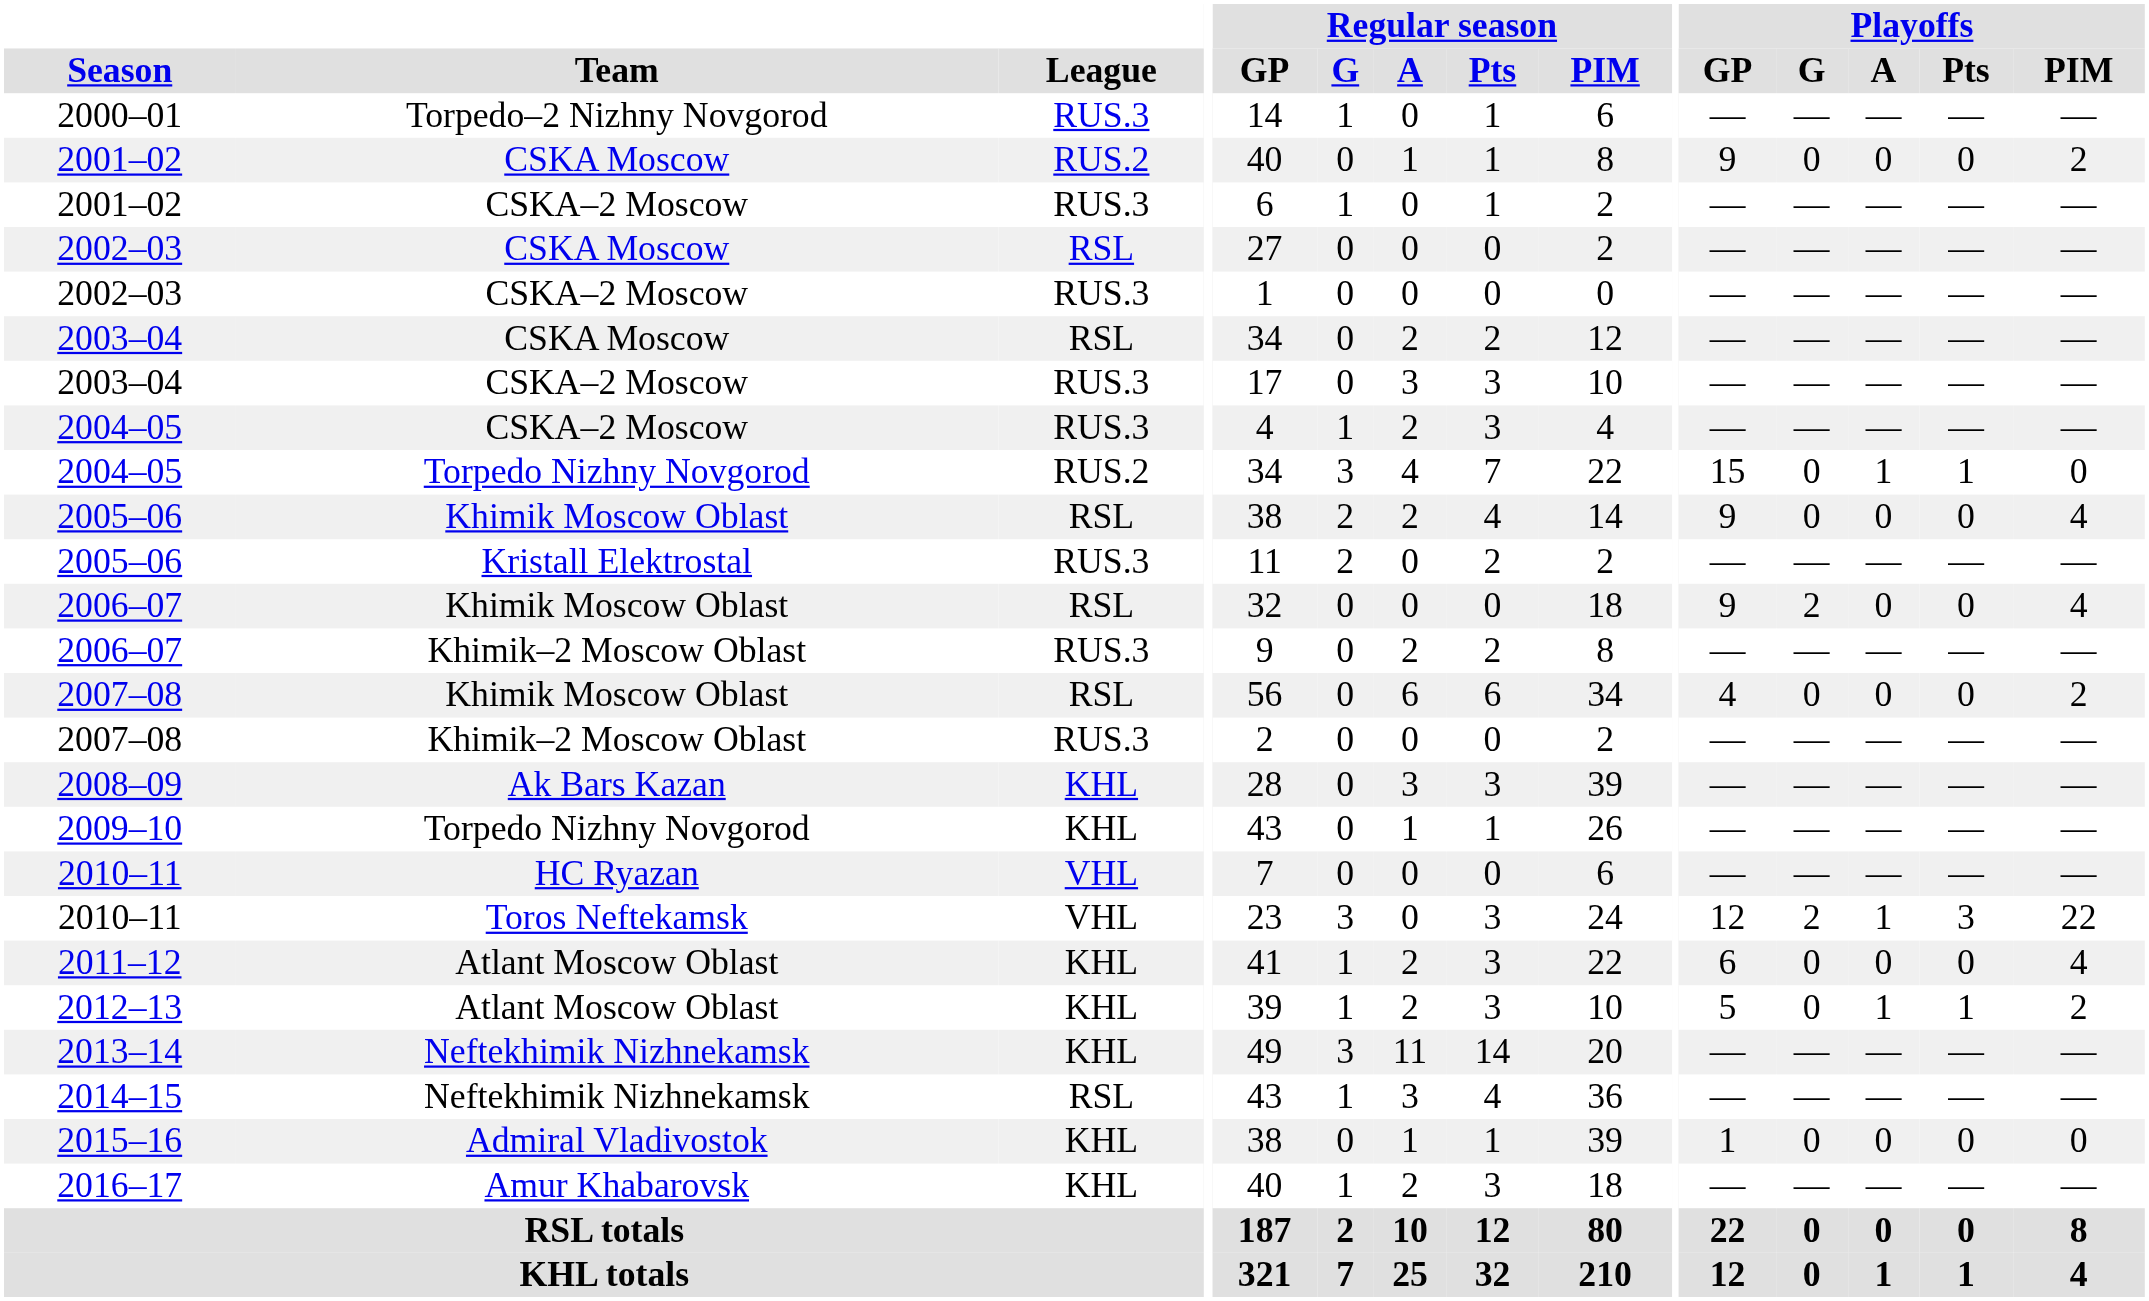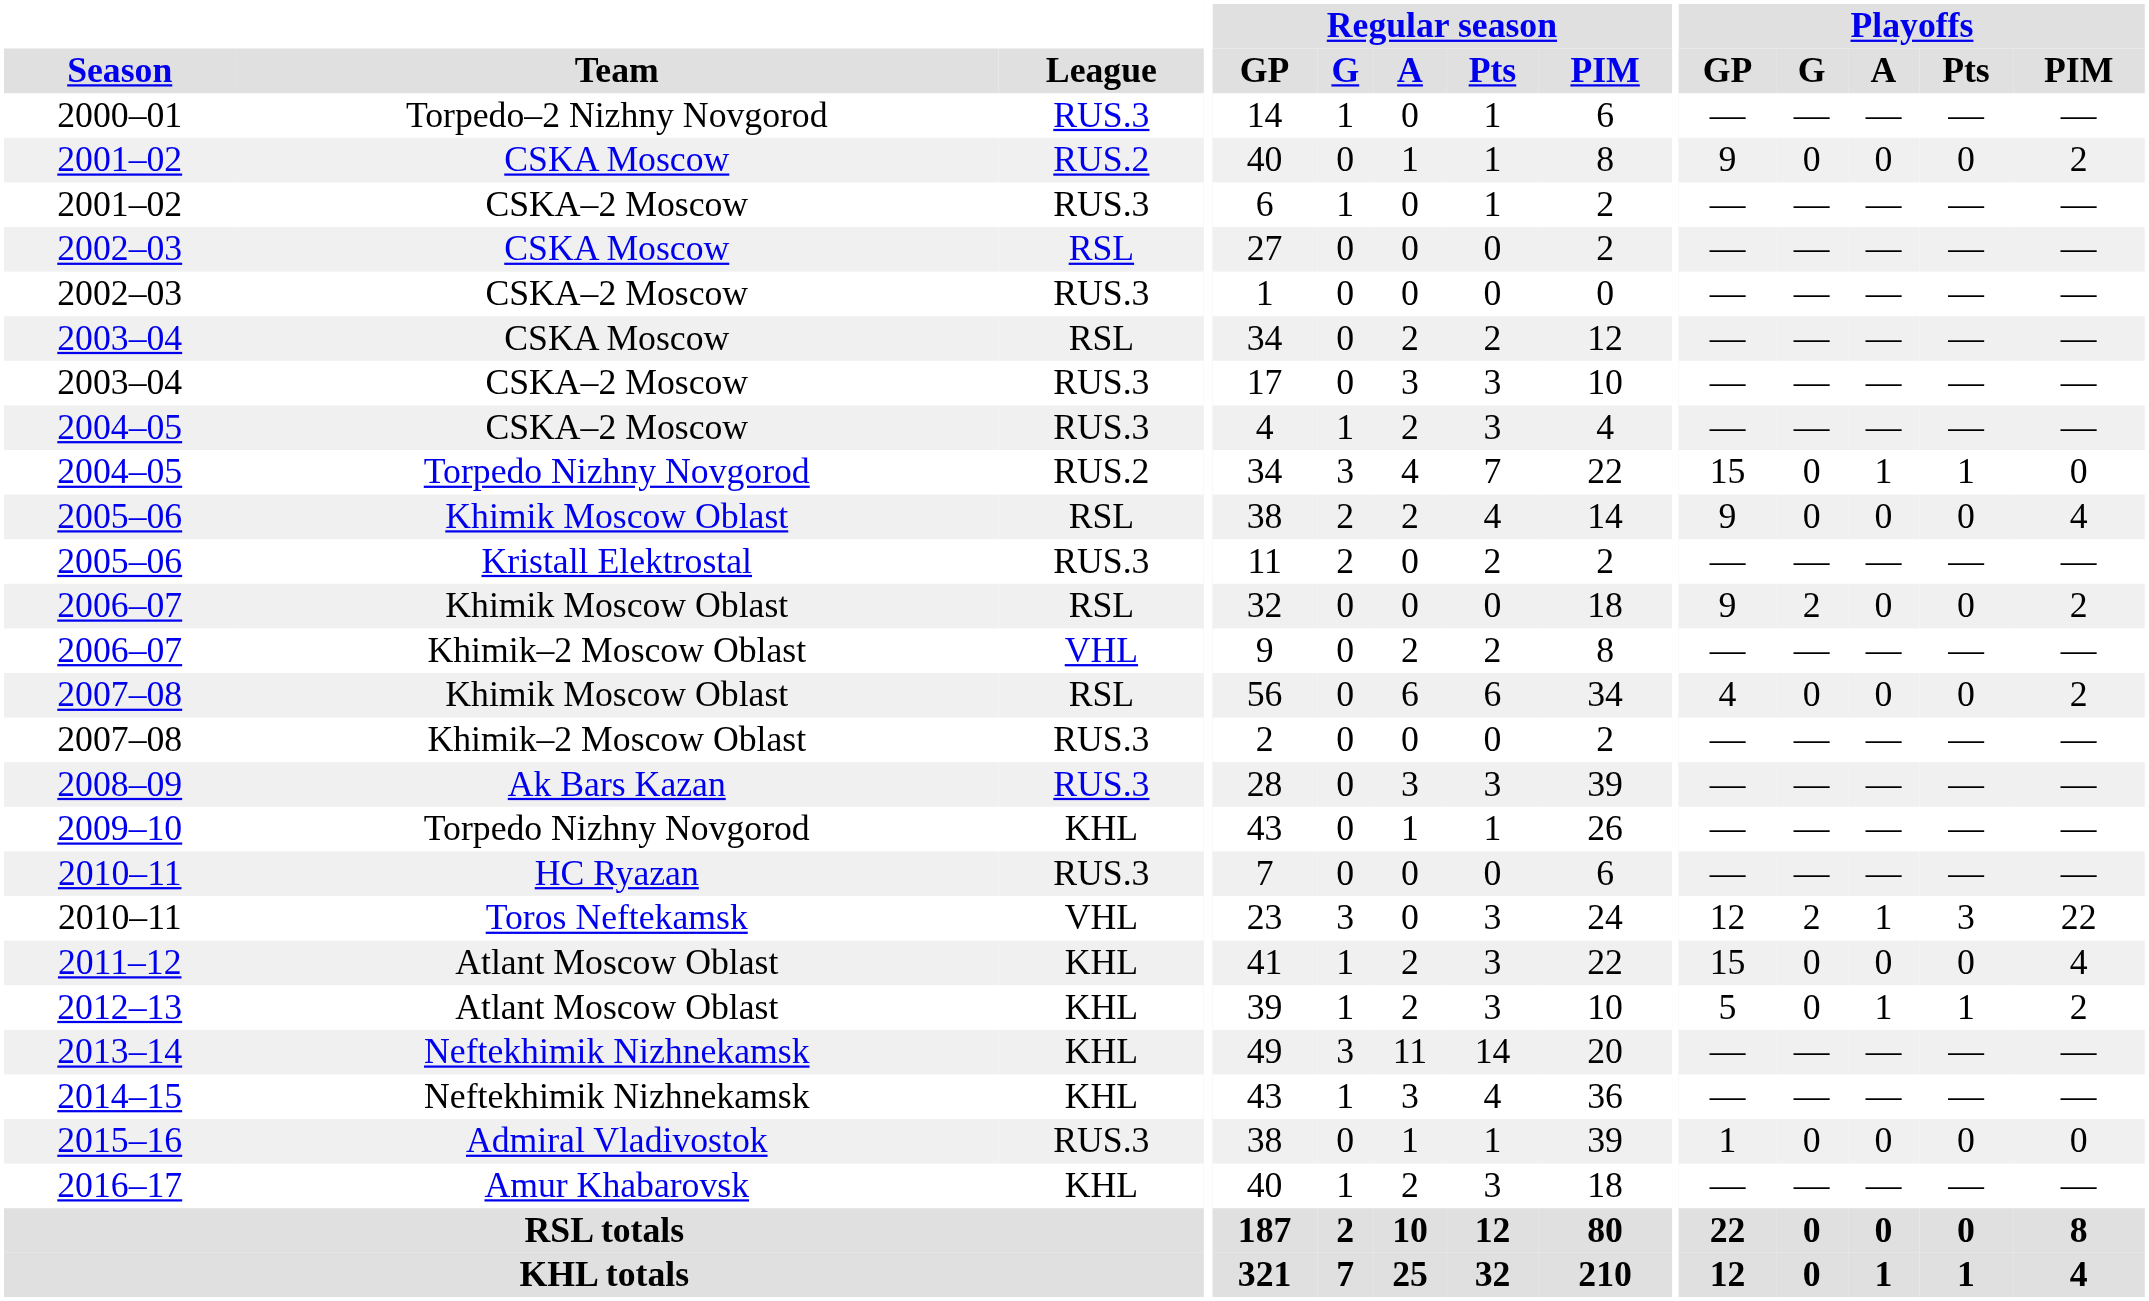 <table border="0" cellpadding="1" cellspacing="0" style="text-align:center; width:60em">
 <tr bgcolor="#e0e0e0">
 <th colspan="3" bgcolor="#ffffff"></th>
 <th rowspan="99" bgcolor="#ffffff"></th>
 <th colspan="5"><a href='#'>Regular season</a></th>
 <th rowspan="99" bgcolor="#ffffff"></th>
 <th colspan="5"><a href='#'>Playoffs</a></th>
 </tr>
 <tr bgcolor="#e0e0e0">
 <th><a href='#'>Season</a></th>
 <th>Team</th>
 <th>League</th>
 <th>GP</th>
 <th><a href='#'>G</a></th>
 <th><a href='#'>A</a></th>
 <th><a href='#'>Pts</a></th>
 <th><a href='#'>PIM</a></th>
 <th>GP</th>
 <th>G</th>
 <th>A</th>
 <th>Pts</th>
 <th>PIM</th>
 </tr>
 <tr>
 <td>2000–01</td>
 <td>Torpedo–2 Nizhny Novgorod</td>
 <td><a href='#'>RUS.3</a></td>
 <td>14</td>
 <td>1</td>
 <td>0</td>
 <td>1</td>
 <td>6</td>
 <td>—</td>
 <td>—</td>
 <td>—</td>
 <td>—</td>
 <td>—</td>
 </tr>
 <tr bgcolor="#f0f0f0">
 <td><a href='#'>2001–02</a></td>
 <td><a href='#'>CSKA Moscow</a></td>
 <td><a href='#'>RUS.2</a></td>
 <td>40</td>
 <td>0</td>
 <td>1</td>
 <td>1</td>
 <td>8</td>
 <td>9</td>
 <td>0</td>
 <td>0</td>
 <td>0</td>
 <td>2</td>
 </tr>
 <tr>
 <td>2001–02</td>
 <td>CSKA–2 Moscow</td>
 <td>RUS.3</td>
 <td>6</td>
 <td>1</td>
 <td>0</td>
 <td>1</td>
 <td>2</td>
 <td>—</td>
 <td>—</td>
 <td>—</td>
 <td>—</td>
 <td>—</td>
 </tr>
 <tr bgcolor="#f0f0f0">
 <td><a href='#'>2002–03</a></td>
 <td><a href='#'>CSKA Moscow</a></td>
 <td><a href='#'>RSL</a></td>
 <td>27</td>
 <td>0</td>
 <td>0</td>
 <td>0</td>
 <td>2</td>
 <td>—</td>
 <td>—</td>
 <td>—</td>
 <td>—</td>
 <td>—</td>
 </tr>
 <tr>
 <td>2002–03</td>
 <td>CSKA–2 Moscow</td>
 <td>RUS.3</td>
 <td>1</td>
 <td>0</td>
 <td>0</td>
 <td>0</td>
 <td>0</td>
 <td>—</td>
 <td>—</td>
 <td>—</td>
 <td>—</td>
 <td>—</td>
 </tr>
 <tr bgcolor="#f0f0f0">
 <td><a href='#'>2003–04</a></td>
 <td>CSKA Moscow</td>
 <td>RSL</td>
 <td>34</td>
 <td>0</td>
 <td>2</td>
 <td>2</td>
 <td>12</td>
 <td>—</td>
 <td>—</td>
 <td>—</td>
 <td>—</td>
 <td>—</td>
 </tr>
 <tr>
 <td>2003–04</td>
 <td>CSKA–2 Moscow</td>
 <td>RUS.3</td>
 <td>17</td>
 <td>0</td>
 <td>3</td>
 <td>3</td>
 <td>10</td>
 <td>—</td>
 <td>—</td>
 <td>—</td>
 <td>—</td>
 <td>—</td>
 </tr>
 <tr bgcolor="#f0f0f0">
 <td><a href='#'>2004–05</a></td>
 <td>CSKA–2 Moscow</td>
 <td>RUS.3</td>
 <td>4</td>
 <td>1</td>
 <td>2</td>
 <td>3</td>
 <td>4</td>
 <td>—</td>
 <td>—</td>
 <td>—</td>
 <td>—</td>
 <td>—</td>
 </tr>
 <tr>
 <td><a href='#'>2004–05</a></td>
 <td><a href='#'>Torpedo Nizhny Novgorod</a></td>
 <td>RUS.2</td>
 <td>34</td>
 <td>3</td>
 <td>4</td>
 <td>7</td>
 <td>22</td>
 <td>15</td>
 <td>0</td>
 <td>1</td>
 <td>1</td>
 <td>0</td>
 </tr>
 <tr bgcolor="#f0f0f0">
 <td><a href='#'>2005–06</a></td>
 <td><a href='#'>Khimik Moscow Oblast</a></td>
 <td>RSL</td>
 <td>38</td>
 <td>2</td>
 <td>2</td>
 <td>4</td>
 <td>14</td>
 <td>9</td>
 <td>0</td>
 <td>0</td>
 <td>0</td>
 <td>4</td>
 </tr>
 <tr>
 <td><a href='#'>2005–06</a></td>
 <td><a href='#'>Kristall Elektrostal</a></td>
 <td>RUS.3</td>
 <td>11</td>
 <td>2</td>
 <td>0</td>
 <td>2</td>
 <td>2</td>
 <td>—</td>
 <td>—</td>
 <td>—</td>
 <td>—</td>
 <td>—</td>
 </tr>
 <tr bgcolor="#f0f0f0">
 <td><a href='#'>2006–07</a></td>
 <td>Khimik Moscow Oblast</td>
 <td>RSL</td>
 <td>32</td>
 <td>0</td>
 <td>0</td>
 <td>0</td>
 <td>18</td>
 <td>9</td>
 <td>2</td>
 <td>0</td>
 <td>0</td>
-<td>4</td>
+<td>2</td>
 </tr>
 <tr>
 <td><a href='#'>2006–07</a></td>
 <td>Khimik–2 Moscow Oblast</td>
-<td>RUS.3</td>
+<td><a href='#'>VHL</a></td>
 <td>9</td>
 <td>0</td>
 <td>2</td>
 <td>2</td>
 <td>8</td>
 <td>—</td>
 <td>—</td>
 <td>—</td>
 <td>—</td>
 <td>—</td>
 </tr>
 <tr bgcolor="#f0f0f0">
 <td><a href='#'>2007–08</a></td>
 <td>Khimik Moscow Oblast</td>
 <td>RSL</td>
 <td>56</td>
 <td>0</td>
 <td>6</td>
 <td>6</td>
 <td>34</td>
 <td>4</td>
 <td>0</td>
 <td>0</td>
 <td>0</td>
 <td>2</td>
 </tr>
 <tr>
 <td>2007–08</td>
 <td>Khimik–2 Moscow Oblast</td>
 <td>RUS.3</td>
 <td>2</td>
 <td>0</td>
 <td>0</td>
 <td>0</td>
 <td>2</td>
 <td>—</td>
 <td>—</td>
 <td>—</td>
 <td>—</td>
 <td>—</td>
 </tr>
 <tr bgcolor="#f0f0f0">
 <td><a href='#'>2008–09</a></td>
 <td><a href='#'>Ak Bars Kazan</a></td>
-<td><a href='#'>KHL</a></td>
+<td><a href='#'>RUS.3</a></td>
 <td>28</td>
 <td>0</td>
 <td>3</td>
 <td>3</td>
 <td>39</td>
 <td>—</td>
 <td>—</td>
 <td>—</td>
 <td>—</td>
 <td>—</td>
 </tr>
 <tr>
 <td><a href='#'>2009–10</a></td>
 <td>Torpedo Nizhny Novgorod</td>
 <td>KHL</td>
 <td>43</td>
 <td>0</td>
 <td>1</td>
 <td>1</td>
 <td>26</td>
 <td>—</td>
 <td>—</td>
 <td>—</td>
 <td>—</td>
 <td>—</td>
 </tr>
 <tr bgcolor="#f0f0f0">
 <td><a href='#'>2010–11</a></td>
 <td><a href='#'>HC Ryazan</a></td>
-<td><a href='#'>VHL</a></td>
+<td>RUS.3</td>
 <td>7</td>
 <td>0</td>
 <td>0</td>
 <td>0</td>
 <td>6</td>
 <td>—</td>
 <td>—</td>
 <td>—</td>
 <td>—</td>
 <td>—</td>
 </tr>
 <tr>
 <td>2010–11</td>
 <td><a href='#'>Toros Neftekamsk</a></td>
 <td>VHL</td>
 <td>23</td>
 <td>3</td>
 <td>0</td>
 <td>3</td>
 <td>24</td>
 <td>12</td>
 <td>2</td>
 <td>1</td>
 <td>3</td>
 <td>22</td>
 </tr>
 <tr bgcolor="#f0f0f0">
 <td><a href='#'>2011–12</a></td>
 <td>Atlant Moscow Oblast</td>
 <td>KHL</td>
 <td>41</td>
 <td>1</td>
 <td>2</td>
 <td>3</td>
 <td>22</td>
-<td>6</td>
+<td>15</td>
 <td>0</td>
 <td>0</td>
 <td>0</td>
 <td>4</td>
 </tr>
 <tr>
 <td><a href='#'>2012–13</a></td>
 <td>Atlant Moscow Oblast</td>
 <td>KHL</td>
 <td>39</td>
 <td>1</td>
 <td>2</td>
 <td>3</td>
 <td>10</td>
 <td>5</td>
 <td>0</td>
 <td>1</td>
 <td>1</td>
 <td>2</td>
 </tr>
 <tr bgcolor="#f0f0f0">
 <td><a href='#'>2013–14</a></td>
 <td><a href='#'>Neftekhimik Nizhnekamsk</a></td>
 <td>KHL</td>
 <td>49</td>
 <td>3</td>
 <td>11</td>
 <td>14</td>
 <td>20</td>
 <td>—</td>
 <td>—</td>
 <td>—</td>
 <td>—</td>
 <td>—</td>
 </tr>
 <tr>
 <td><a href='#'>2014–15</a></td>
 <td>Neftekhimik Nizhnekamsk</td>
-<td>RSL</td>
+<td>KHL</td>
 <td>43</td>
 <td>1</td>
 <td>3</td>
 <td>4</td>
 <td>36</td>
 <td>—</td>
 <td>—</td>
 <td>—</td>
 <td>—</td>
 <td>—</td>
 </tr>
 <tr bgcolor="#f0f0f0">
 <td><a href='#'>2015–16</a></td>
 <td><a href='#'>Admiral Vladivostok</a></td>
-<td>KHL</td>
+<td>RUS.3</td>
 <td>38</td>
 <td>0</td>
 <td>1</td>
 <td>1</td>
 <td>39</td>
 <td>1</td>
 <td>0</td>
 <td>0</td>
 <td>0</td>
 <td>0</td>
 </tr>
 <tr>
 <td><a href='#'>2016–17</a></td>
 <td><a href='#'>Amur Khabarovsk</a></td>
 <td>KHL</td>
 <td>40</td>
 <td>1</td>
 <td>2</td>
 <td>3</td>
 <td>18</td>
 <td>—</td>
 <td>—</td>
 <td>—</td>
 <td>—</td>
 <td>—</td>
 </tr>
 <tr bgcolor="#e0e0e0">
 <th colspan="3">RSL totals</th>
 <th>187</th>
 <th>2</th>
 <th>10</th>
 <th>12</th>
 <th>80</th>
 <th>22</th>
 <th>0</th>
 <th>0</th>
 <th>0</th>
 <th>8</th>
 </tr>
 <tr bgcolor="#e0e0e0">
 <th colspan="3">KHL totals</th>
 <th>321</th>
 <th>7</th>
 <th>25</th>
 <th>32</th>
 <th>210</th>
 <th>12</th>
 <th>0</th>
 <th>1</th>
 <th>1</th>
 <th>4</th>
 </tr>
 </table>
